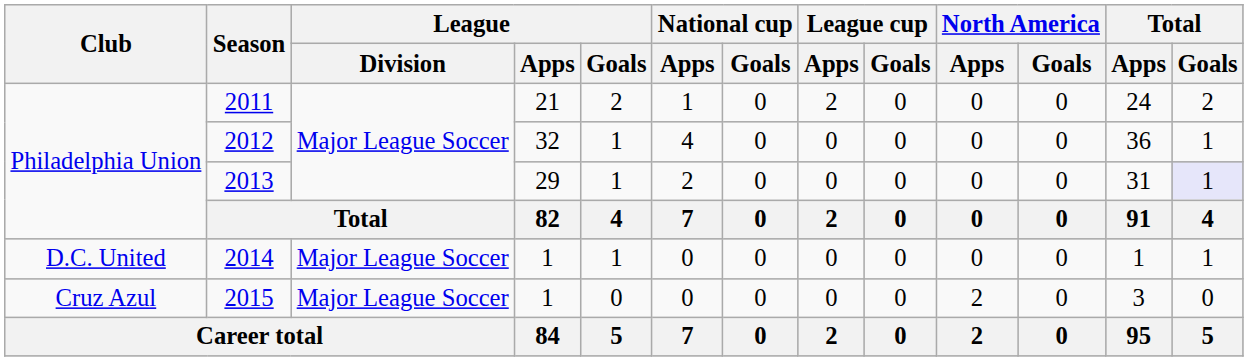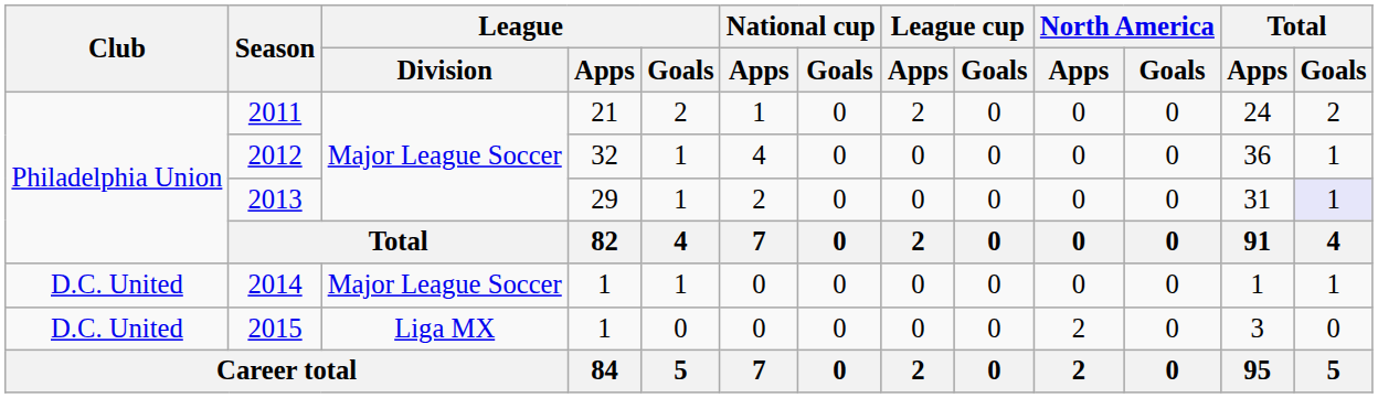 <table class="wikitable" style="text-align:center">
 <tr>
 <th rowspan="2">Club</th>
 <th rowspan="2">Season</th>
 <th colspan="3">League</th>
 <th colspan="2">National cup</th>
 <th colspan="2">League cup</th>
 <th colspan="2"><a href='#'>North America</a></th>
 <th colspan="2">Total</th>
 </tr>
 <tr>
 <th>Division</th>
 <th>Apps</th>
 <th>Goals</th>
 <th>Apps</th>
 <th>Goals</th>
 <th>Apps</th>
 <th>Goals</th>
 <th>Apps</th>
 <th>Goals</th>
 <th>Apps</th>
 <th>Goals</th>
 </tr>
 <tr>
 <td rowspan="4"><a href='#'>Philadelphia Union</a></td>
 <td><a href='#'>2011</a></td>
 <td rowspan="3"><a href='#'>Major League Soccer</a></td>
 <td>21</td>
 <td>2</td>
 <td>1</td>
 <td>0</td>
 <td>2</td>
 <td>0</td>
 <td>0</td>
 <td>0</td>
 <td>24</td>
 <td>2</td>
 </tr>
 <tr>
 <td><a href='#'>2012</a></td>
 <td>32</td>
 <td>1</td>
 <td>4</td>
 <td>0</td>
 <td>0</td>
 <td>0</td>
 <td>0</td>
 <td>0</td>
 <td>36</td>
 <td>1</td>
 </tr>
 <tr>
 <td><a href='#'>2013</a></td>
 <td>29</td>
 <td>1</td>
 <td>2</td>
 <td>0</td>
 <td>0</td>
 <td>0</td>
 <td>0</td>
 <td>0</td>
 <td>31</td>
 <td style="background: lavender;">1</td>
 </tr>
 <tr>
 <th colspan="2">Total</th>
 <th>82</th>
 <th>4</th>
 <th>7</th>
 <th>0</th>
 <th>2</th>
 <th>0</th>
 <th>0</th>
 <th>0</th>
 <th>91</th>
 <th>4</th>
 </tr>
 <tr>
 <td><a href='#'>D.C. United</a></td>
 <td><a href='#'>2014</a></td>
 <td><a href='#'>Major League Soccer</a></td>
 <td>1</td>
 <td>1</td>
 <td>0</td>
 <td>0</td>
 <td>0</td>
 <td>0</td>
 <td>0</td>
 <td>0</td>
 <td>1</td>
 <td>1</td>
 </tr>
 <tr>
-<td><a href='#'>Cruz Azul</a></td>
+<td><a href='#'>D.C. United</a></td>
 <td><a href='#'>2015</a></td>
-<td><a href='#'>Major League Soccer</a></td>
+<td><a href='#'>Liga MX</a></td>
 <td>1</td>
 <td>0</td>
 <td>0</td>
 <td>0</td>
 <td>0</td>
 <td>0</td>
 <td>2</td>
 <td>0</td>
 <td>3</td>
 <td>0</td>
 </tr>
 <tr>
 <th colspan="3">Career total</th>
 <th>84</th>
 <th>5</th>
 <th>7</th>
 <th>0</th>
 <th>2</th>
 <th>0</th>
 <th>2</th>
 <th>0</th>
 <th>95</th>
 <th>5</th>
 </tr>
 </table>
